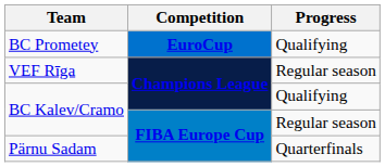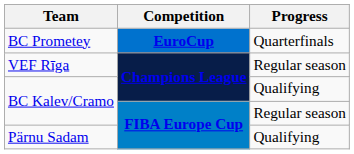 <table class="wikitable sortable">
 <tr>
 <th>Team</th>
 <th>Competition</th>
 <th>Progress</th>
 </tr>
 <tr>
 <td> <a href='#'>BC Prometey</a></td>
 <td rowspan="1" style="background-color:#0072CE;color:#efefef;text-align:center"><strong><a href='#'><span>EuroCup</span></a></strong></td>
-<td>Qualifying</td>
+<td>Quarterfinals</td>
 </tr>
 <tr>
 <td> <a href='#'>VEF Rīga</a></td>
 <td rowspan="2" style="background-color:#071D49;color:#D0D3D4;text-align:center"><strong><a href='#'><span>Champions League</span></a></strong></td>
 <td>Regular season</td>
 </tr>
 <tr>
 <td rowspan="2"> <a href='#'>BC Kalev/Cramo</a></td>
 <td>Qualifying</td>
 </tr>
 <tr>
 <td rowspan="2" style="background-color:#0080C8;color:#FFD700;text-align:center"><strong><a href='#'><span>FIBA Europe Cup</span></a></strong></td>
 <td>Regular season</td>
 </tr>
 <tr>
 <td> <a href='#'>Pärnu Sadam</a></td>
-<td>Quarterfinals</td>
+<td>Qualifying</td>
 </tr>
 </table>
